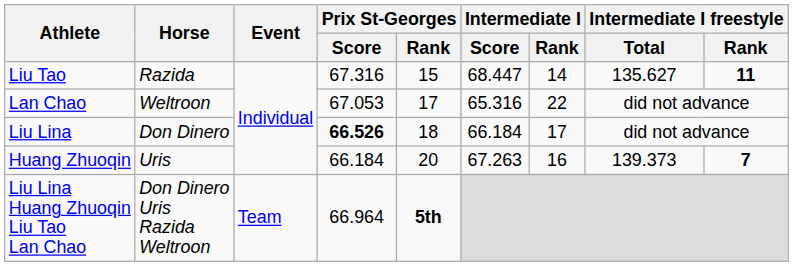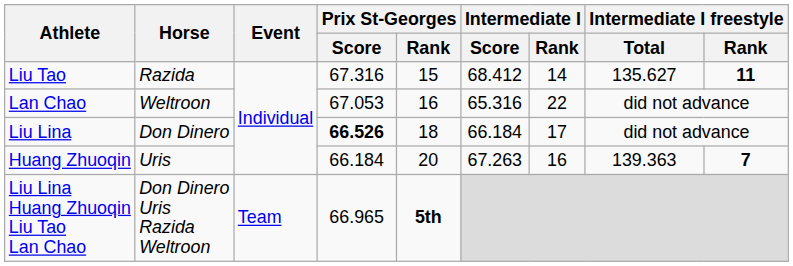 <table class=wikitable style="font-size:90%">
 <tr>
 <th rowspan=2>Athlete</th>
 <th rowspan=2>Horse</th>
 <th rowspan=2>Event</th>
 <th colspan=2>Prix St-Georges</th>
 <th colspan=2>Intermediate I</th>
 <th colspan=3>Intermediate I freestyle</th>
 </tr>
 <tr>
 <th>Score</th>
 <th>Rank</th>
 <th>Score</th>
 <th>Rank</th>
 <th>Total</th>
 <th>Rank</th>
 </tr>
 <tr>
 <td><a href='#'>Liu Tao</a></td>
 <td><em>Razida</em></td>
 <td rowspan=4><a href='#'>Individual</a></td>
 <td align=center>67.316</td>
 <td align=center>15</td>
-<td align=center>68.447</td>
+<td align=center>68.412</td>
 <td align=center>14</td>
 <td align=center>135.627</td>
 <td align=center><strong>11</strong></td>
 </tr>
 <tr>
 <td><a href='#'>Lan Chao</a></td>
 <td><em>Weltroon</em></td>
 <td align=center>67.053</td>
-<td align=center>17</td>
+<td align=center>16</td>
 <td align=center>65.316</td>
 <td align=center>22</td>
 <td style="text-align:center;" colspan="5">did not advance</td>
 </tr>
 <tr>
 <td><a href='#'>Liu Lina</a></td>
 <td><em>Don Dinero</em></td>
 <td align=center><strong>66.526</strong></td>
 <td align=center>18</td>
 <td align=center>66.184</td>
 <td align=center>17</td>
 <td style="text-align:center;" colspan="3">did not advance</td>
 </tr>
 <tr>
 <td><a href='#'>Huang Zhuoqin</a></td>
 <td><em>Uris</em></td>
 <td align=center>66.184</td>
 <td align=center>20</td>
 <td align=center>67.263</td>
 <td align=center>16</td>
-<td align=center>139.373</td>
+<td align=center>139.363</td>
 <td align=center><strong>7</strong></td>
 </tr>
 <tr>
 <td><a href='#'>Liu Lina</a><br><a href='#'>Huang Zhuoqin</a><br><a href='#'>Liu Tao</a><br><a href='#'>Lan Chao</a></td>
 <td><em>Don Dinero</em><br><em>Uris</em><br><em>Razida</em><br><em>Weltroon</em></td>
 <td><a href='#'>Team</a></td>
-<td align=center>66.964</td>
+<td align=center>66.965</td>
 <td align=center><strong>5th</strong></td>
 <td colspan="4" style="background:#dcdcdc;"></td>
 </tr>
 </table>
